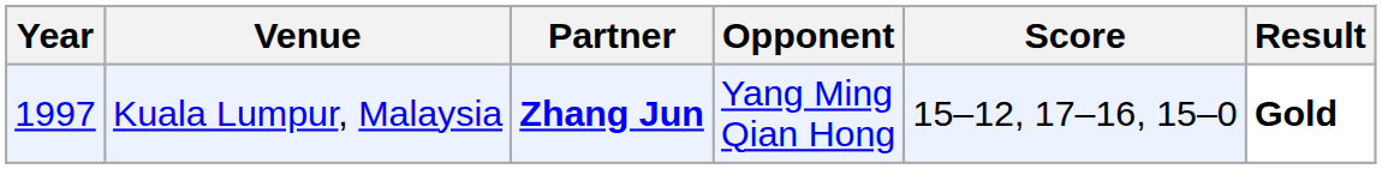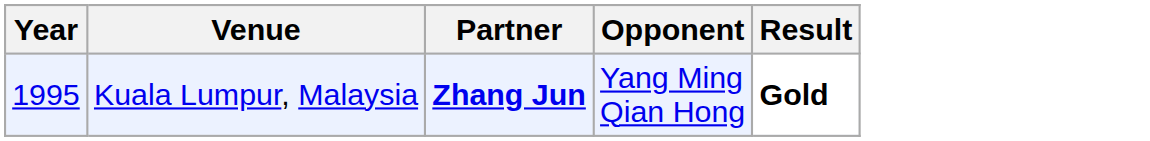 <table class="sortable wikitable" style="font-size: 90%;">
 <tr>
 <th>Year</th>
 <th>Venue</th>
 <th>Partner</th>
 <th>Opponent</th>
-<th>Score</th>
 <th>Result</th>
 </tr>
 <tr style="background:#ECF2FF">
-<td align="center"><a href='#'>1997</a></td>
+<td align="center"><a href='#'>1995</a></td>
 <td align="left"><a href='#'>Kuala Lumpur</a>, <a href='#'>Malaysia</a></td>
 <td align="left"><strong> <a href='#'>Zhang Jun</a></strong></td>
 <td align="left"> <a href='#'>Yang Ming</a> <br>  <a href='#'>Qian Hong</a></td>
-<td align="left">15–12, 17–16, 15–0</td>
 <td style="text-align:left; background:white"> <strong>Gold</strong></td>
 </tr>
 </table>
